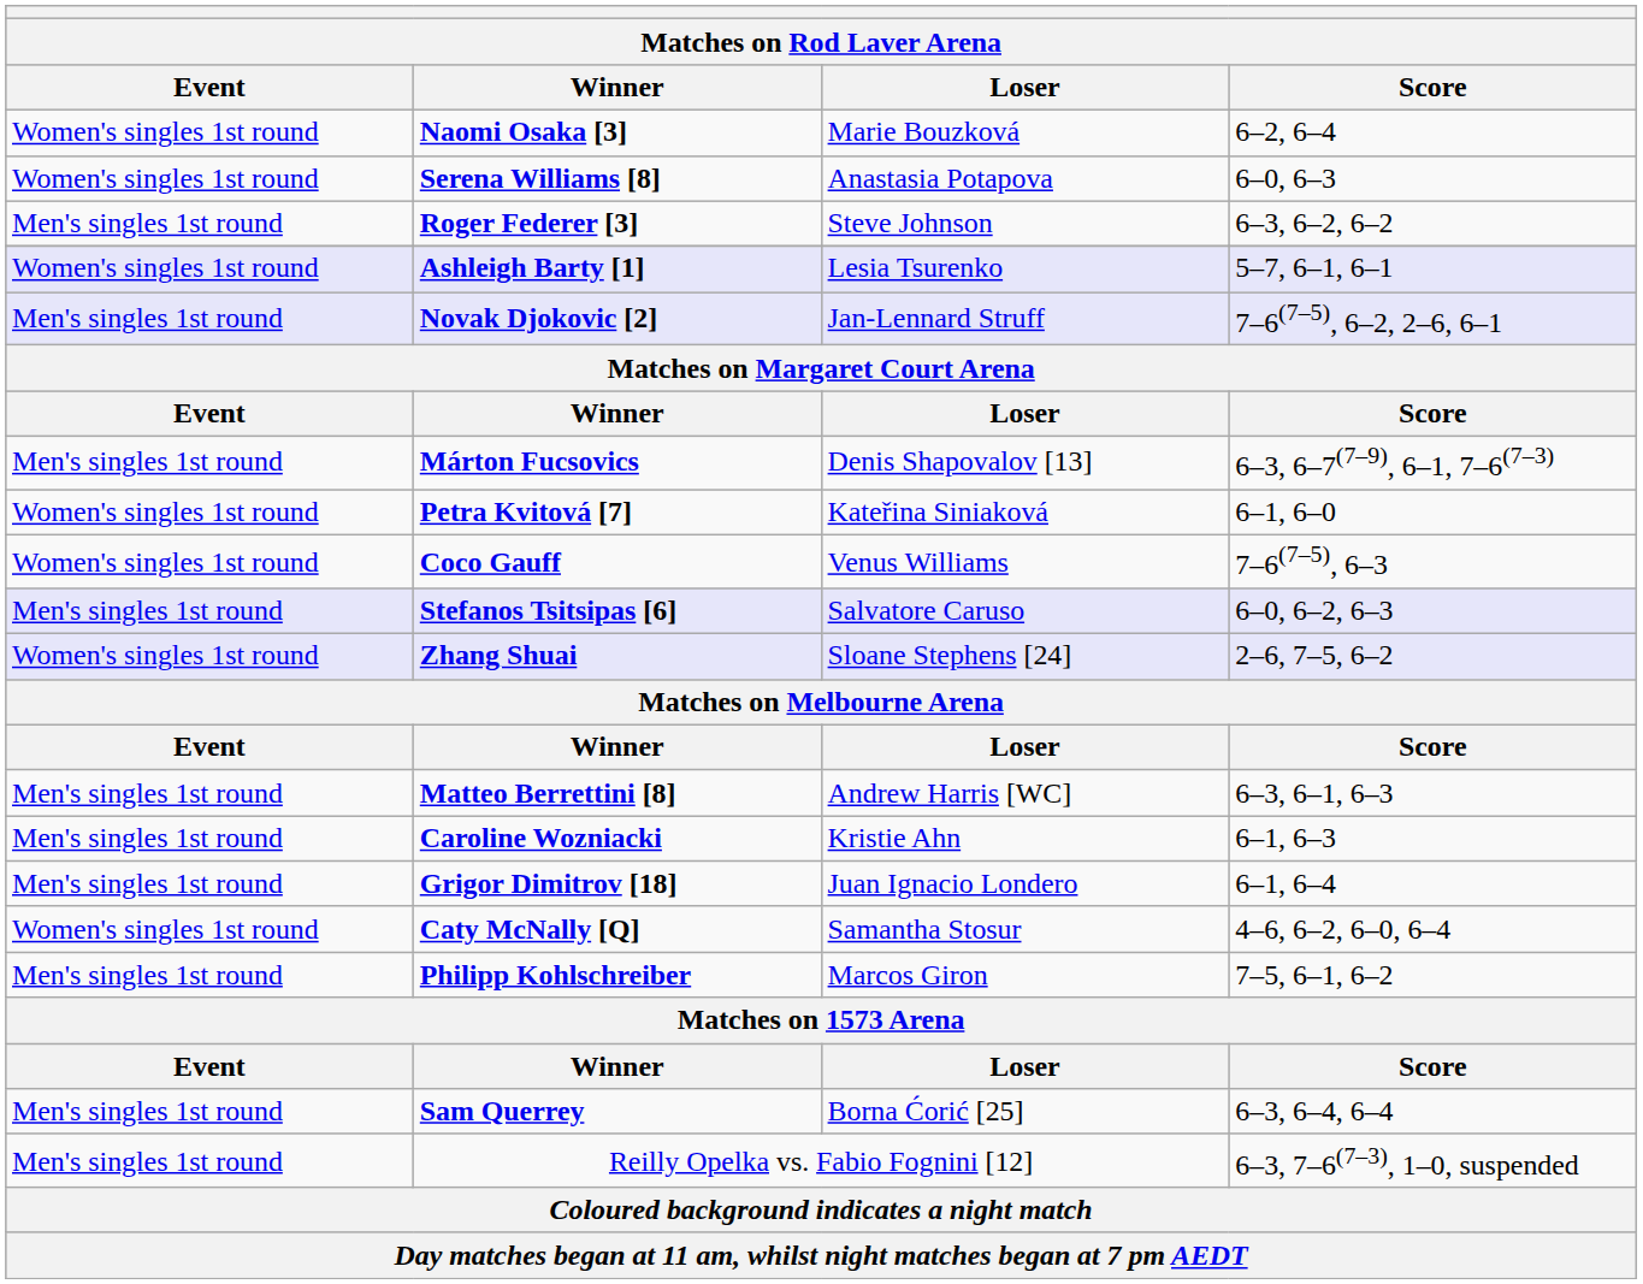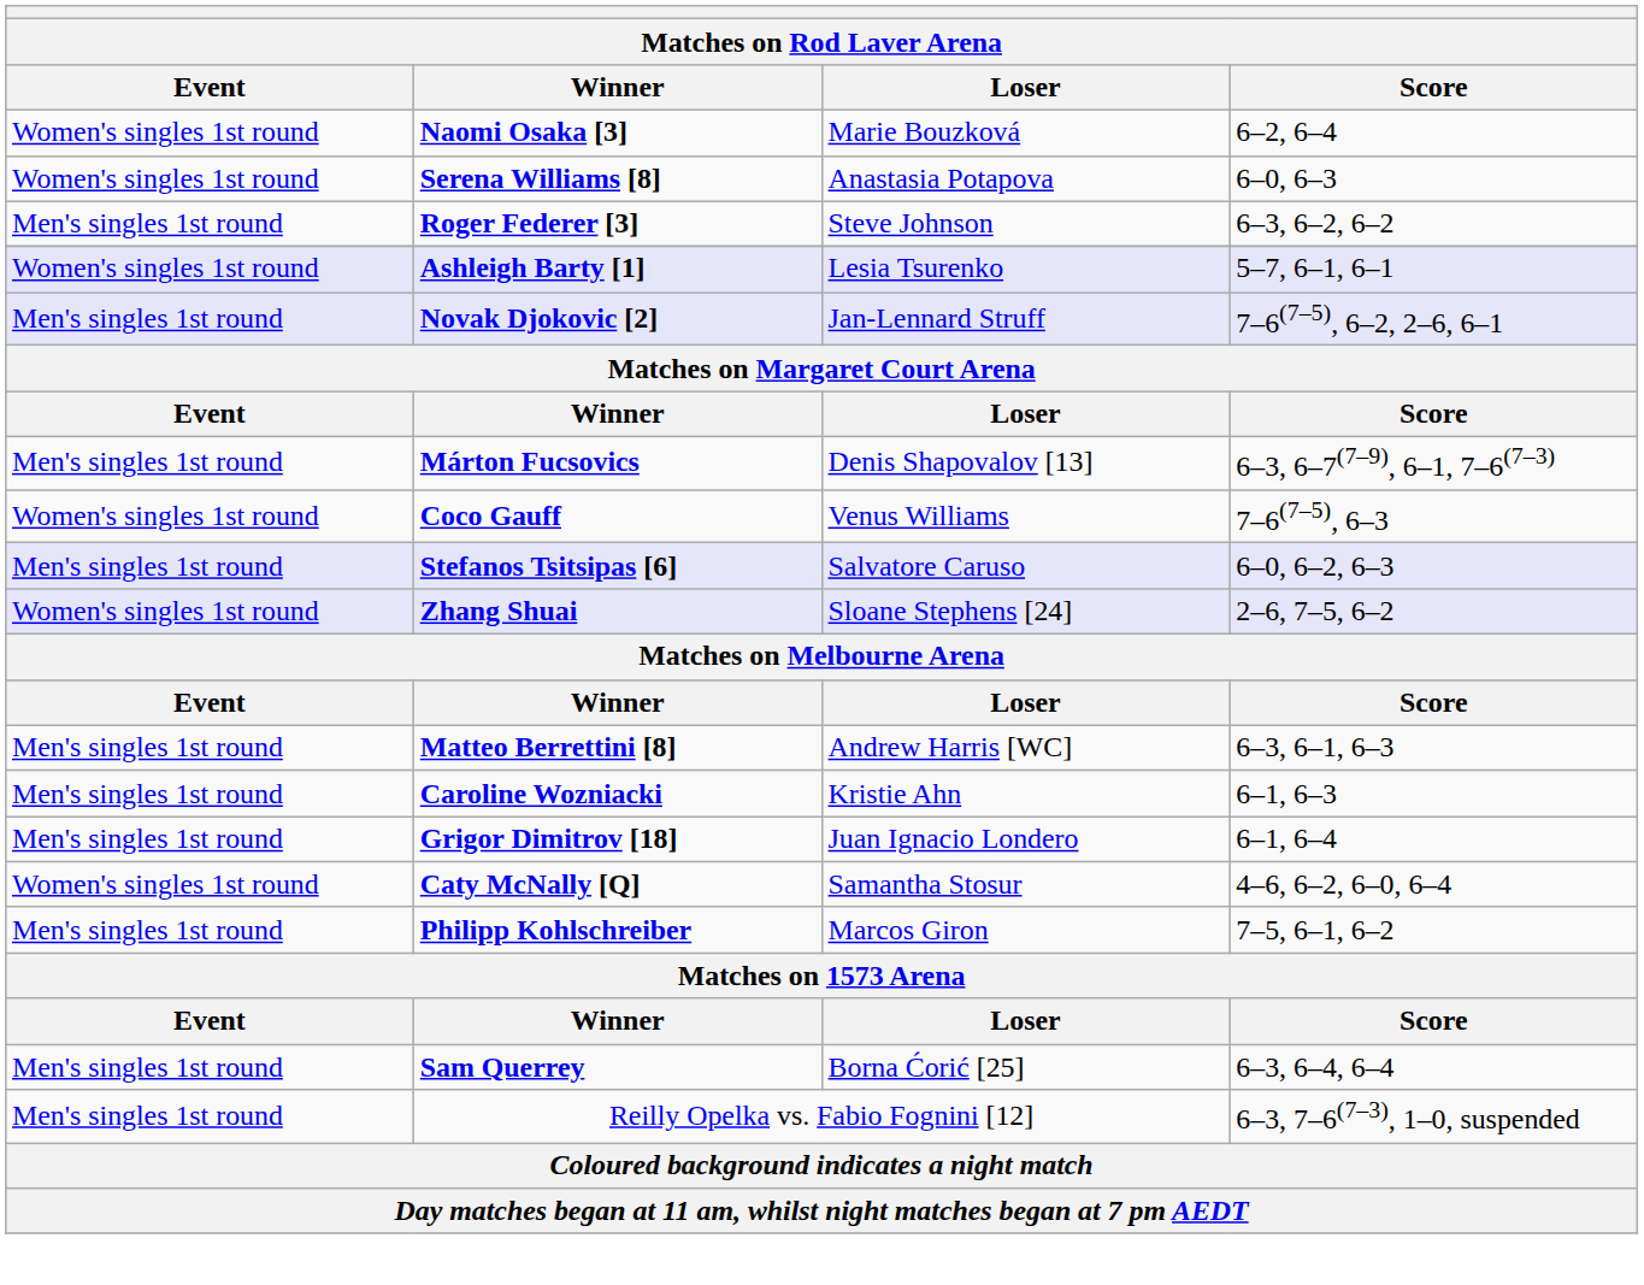 <table class="wikitable collapsible uncollapsed" style="margin:auto;">
 <tr>
 <th colspan=4></th>
 </tr>
 <tr>
 <th colspan=4><strong>Matches on <a href='#'>Rod Laver Arena</a></strong></th>
 </tr>
 <tr>
 <th style="width:220px;">Event</th>
 <th style="width:220px;">Winner</th>
 <th style="width:220px;">Loser</th>
 <th style="width:220px;">Score</th>
 </tr>
 <tr>
 <td><a href='#'>Women's singles 1st round</a></td>
 <td><strong> <a href='#'>Naomi Osaka</a> [3]</strong></td>
 <td> <a href='#'>Marie Bouzková</a></td>
 <td>6–2, 6–4</td>
 </tr>
 <tr>
 <td><a href='#'>Women's singles 1st round</a></td>
 <td><strong> <a href='#'>Serena Williams</a> [8]</strong></td>
 <td> <a href='#'>Anastasia Potapova</a></td>
 <td>6–0, 6–3</td>
 </tr>
 <tr>
 <td><a href='#'>Men's singles 1st round</a></td>
 <td><strong> <a href='#'>Roger Federer</a> [3]</strong></td>
 <td> <a href='#'>Steve Johnson</a></td>
 <td>6–3, 6–2, 6–2</td>
 </tr>
 <tr>
 </tr>
 <tr bgcolor=lavender>
 <td><a href='#'>Women's singles 1st round</a></td>
 <td><strong> <a href='#'>Ashleigh Barty</a> [1]</strong></td>
 <td> <a href='#'>Lesia Tsurenko</a></td>
 <td>5–7, 6–1, 6–1</td>
 </tr>
 <tr bgcolor=lavender>
 <td><a href='#'>Men's singles 1st round</a></td>
 <td><strong> <a href='#'>Novak Djokovic</a> [2]</strong></td>
 <td> <a href='#'>Jan-Lennard Struff</a></td>
 <td>7–6<sup>(7–5)</sup>, 6–2, 2–6, 6–1</td>
 </tr>
 <tr>
 <th colspan=4><strong>Matches on <a href='#'>Margaret Court Arena</a></strong></th>
 </tr>
 <tr>
 <th style="width:220px;">Event</th>
 <th style="width:220px;">Winner</th>
 <th style="width:220px;">Loser</th>
 <th style="width:220px;">Score</th>
 </tr>
 <tr>
 <td><a href='#'>Men's singles 1st round</a></td>
 <td><strong> <a href='#'>Márton Fucsovics</a></strong></td>
 <td> <a href='#'>Denis Shapovalov</a> [13]</td>
 <td>6–3, 6–7<sup>(7–9)</sup>, 6–1, 7–6<sup>(7–3)</sup></td>
-</tr>
-<tr>
-<td><a href='#'>Women's singles 1st round</a></td>
-<td><strong> <a href='#'>Petra Kvitová</a> [7]</strong></td>
-<td> <a href='#'>Kateřina Siniaková</a></td>
-<td>6–1, 6–0</td>
 </tr>
 <tr>
 <td><a href='#'>Women's singles 1st round</a></td>
 <td><strong> <a href='#'>Coco Gauff</a></strong></td>
 <td> <a href='#'>Venus Williams</a></td>
 <td>7–6<sup>(7–5)</sup>, 6–3</td>
 </tr>
 <tr bgcolor=lavender>
 <td><a href='#'>Men's singles 1st round</a></td>
 <td><strong> <a href='#'>Stefanos Tsitsipas</a> [6]</strong></td>
 <td> <a href='#'>Salvatore Caruso</a></td>
 <td>6–0, 6–2, 6–3</td>
 </tr>
 <tr bgcolor=lavender>
 <td><a href='#'>Women's singles 1st round</a></td>
 <td><strong> <a href='#'>Zhang Shuai</a></strong></td>
 <td> <a href='#'>Sloane Stephens</a> [24]</td>
 <td>2–6, 7–5, 6–2</td>
 </tr>
 <tr>
 <th colspan=4><strong>Matches on <a href='#'>Melbourne Arena</a></strong></th>
 </tr>
 <tr>
 <th style="width:220px;">Event</th>
 <th style="width:220px;">Winner</th>
 <th style="width:220px;">Loser</th>
 <th style="width:220px;">Score</th>
 </tr>
 <tr>
 <td><a href='#'>Men's singles 1st round</a></td>
 <td><strong> <a href='#'>Matteo Berrettini</a> [8]</strong></td>
 <td> <a href='#'>Andrew Harris</a> [WC]</td>
 <td>6–3, 6–1, 6–3</td>
 </tr>
 <tr>
 <td><a href='#'>Men's singles 1st round</a></td>
 <td><strong> <a href='#'>Caroline Wozniacki</a></strong></td>
 <td> <a href='#'>Kristie Ahn</a></td>
 <td>6–1, 6–3</td>
 </tr>
 <tr>
 <td><a href='#'>Men's singles 1st round</a></td>
 <td><strong> <a href='#'>Grigor Dimitrov</a> [18]</strong></td>
 <td> <a href='#'>Juan Ignacio Londero</a></td>
 <td>6–1, 6–4</td>
 </tr>
 <tr>
 <td><a href='#'>Women's singles 1st round</a></td>
 <td><strong> <a href='#'>Caty McNally</a> [Q]</strong></td>
 <td> <a href='#'>Samantha Stosur</a></td>
 <td>4–6, 6–2, 6–0, 6–4</td>
 </tr>
 <tr>
 <td><a href='#'>Men's singles 1st round</a></td>
 <td><strong> <a href='#'>Philipp Kohlschreiber</a></strong></td>
 <td> <a href='#'>Marcos Giron</a></td>
 <td>7–5, 6–1, 6–2</td>
 </tr>
 <tr>
 <th colspan=4><strong>Matches on <a href='#'>1573 Arena</a></strong></th>
 </tr>
 <tr>
 <th style="width:220px;">Event</th>
 <th style="width:220px;">Winner</th>
 <th style="width:220px;">Loser</th>
 <th style="width:220px;">Score</th>
 </tr>
 <tr>
 <td><a href='#'>Men's singles 1st round</a></td>
 <td><strong> <a href='#'>Sam Querrey</a></strong></td>
 <td> <a href='#'>Borna Ćorić</a> [25]</td>
 <td>6–3, 6–4, 6–4</td>
 </tr>
 <tr>
 <td><a href='#'>Men's singles 1st round</a></td>
 <td colspan="2" style="text-align:center;"> <a href='#'>Reilly Opelka</a> vs.  <a href='#'>Fabio Fognini</a> [12]</td>
 <td>6–3, 7–6<sup>(7–3)</sup>, 1–0, suspended</td>
 </tr>
 <tr>
 <th colspan=4><em>Coloured background indicates a night match</em></th>
 </tr>
 <tr>
 <th colspan=4><em>Day matches began at 11 am, whilst night matches began at 7 pm <a href='#'>AEDT</a></em></th>
 </tr>
 </table>
